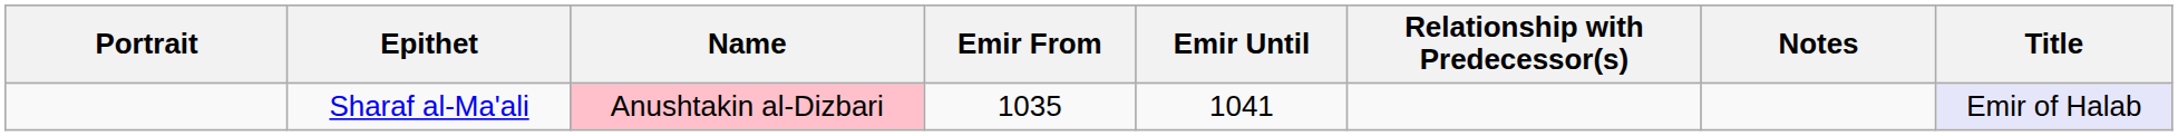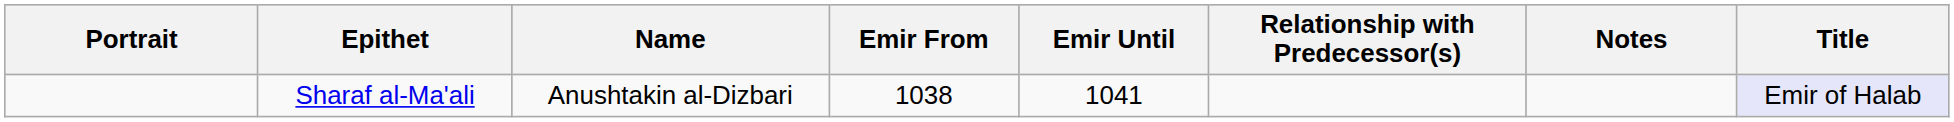 <table width=95% class="wikitable">
 <tr>
 <th width=12%>Portrait</th>
 <th width=12%>Epithet</th>
 <th width=15%>Name</th>
 <th width=9%>Emir From</th>
 <th width=9%>Emir Until</th>
 <th width=15%>Relationship with Predecessor(s)</th>
 <th width=10%>Notes</th>
 <th width=10%>Title</th>
 </tr>
 <tr>
 <td align="center"></td>
 <td align="center"><a href='#'>Sharaf al-Ma'ali</a></td>
-<td align="center" style="background: pink;">Anushtakin al-Dizbari</td>
-<td align="center">1035</td>
+<td align="center">Anushtakin al-Dizbari</td>
+<td align="center">1038</td>
 <td align="center">1041</td>
 <td></td>
 <td></td>
 <td align="center" style="background: lavender;">Emir of Halab</td>
 </tr>
 </table>
